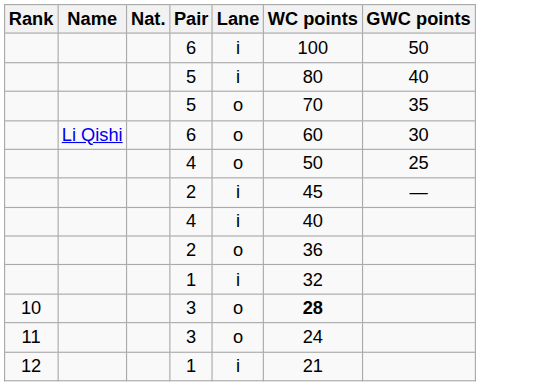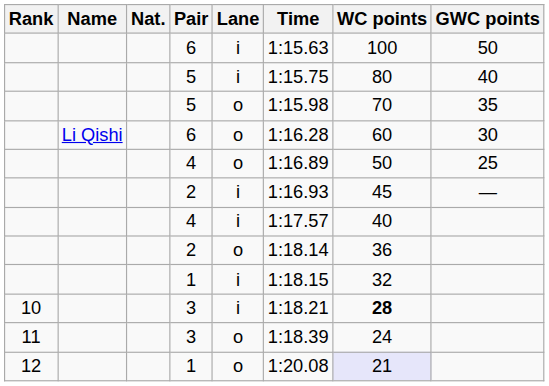 <table class="wikitable sortable" style="text-align:center">
 <tr>
 <th>Rank</th>
 <th>Name</th>
 <th>Nat.</th>
 <th>Pair</th>
 <th>Lane</th>
+<th>Time</th>
 <th>WC points</th>
 <th>GWC points</th>
 </tr>
 <tr>
 <td></td>
 <td align=left></td>
 <td></td>
 <td>6</td>
 <td>i</td>
+<td>1:15.63</td>
 <td>100</td>
 <td>50</td>
 </tr>
 <tr>
 <td></td>
 <td align=left></td>
 <td></td>
 <td>5</td>
 <td>i</td>
+<td>1:15.75</td>
 <td>80</td>
 <td>40</td>
 </tr>
 <tr>
 <td></td>
 <td align=left></td>
 <td></td>
 <td>5</td>
 <td>o</td>
+<td>1:15.98</td>
 <td>70</td>
 <td>35</td>
 </tr>
 <tr>
 <td></td>
 <td align=left><a href='#'>Li Qishi</a></td>
 <td></td>
 <td>6</td>
 <td>o</td>
+<td>1:16.28</td>
 <td>60</td>
 <td>30</td>
 </tr>
 <tr>
 <td></td>
 <td align=left></td>
 <td></td>
 <td>4</td>
 <td>o</td>
+<td>1:16.89</td>
 <td>50</td>
 <td>25</td>
 </tr>
 <tr>
 <td></td>
 <td align=left></td>
 <td></td>
 <td>2</td>
 <td>i</td>
+<td>1:16.93</td>
 <td>45</td>
 <td>—</td>
 </tr>
 <tr>
 <td></td>
 <td align=left></td>
 <td></td>
 <td>4</td>
 <td>i</td>
+<td>1:17.57</td>
 <td>40</td>
 <td></td>
 </tr>
 <tr>
 <td></td>
 <td align=left></td>
 <td></td>
 <td>2</td>
 <td>o</td>
+<td>1:18.14</td>
 <td>36</td>
 <td></td>
 </tr>
 <tr>
 <td></td>
 <td align=left></td>
 <td></td>
 <td>1</td>
 <td>i</td>
+<td>1:18.15</td>
 <td>32</td>
 <td></td>
 </tr>
 <tr>
 <td>10</td>
 <td align=left></td>
 <td></td>
 <td>3</td>
-<td>o</td>
+<td>i</td>
+<td>1:18.21</td>
 <td><strong>28</strong></td>
 <td></td>
 </tr>
 <tr>
 <td>11</td>
 <td align=left></td>
 <td></td>
 <td>3</td>
 <td>o</td>
+<td>1:18.39</td>
 <td>24</td>
 <td></td>
 </tr>
 <tr>
 <td>12</td>
 <td align=left></td>
 <td></td>
 <td>1</td>
-<td>i</td>
-<td>21</td>
+<td>o</td>
+<td>1:20.08</td>
+<td style="background: lavender;">21</td>
 <td></td>
 </tr>
 </table>
